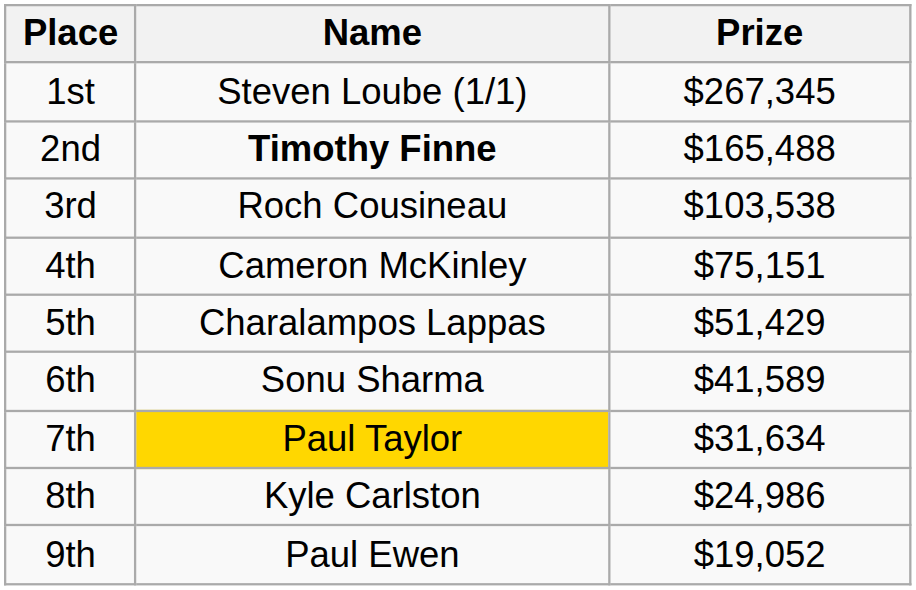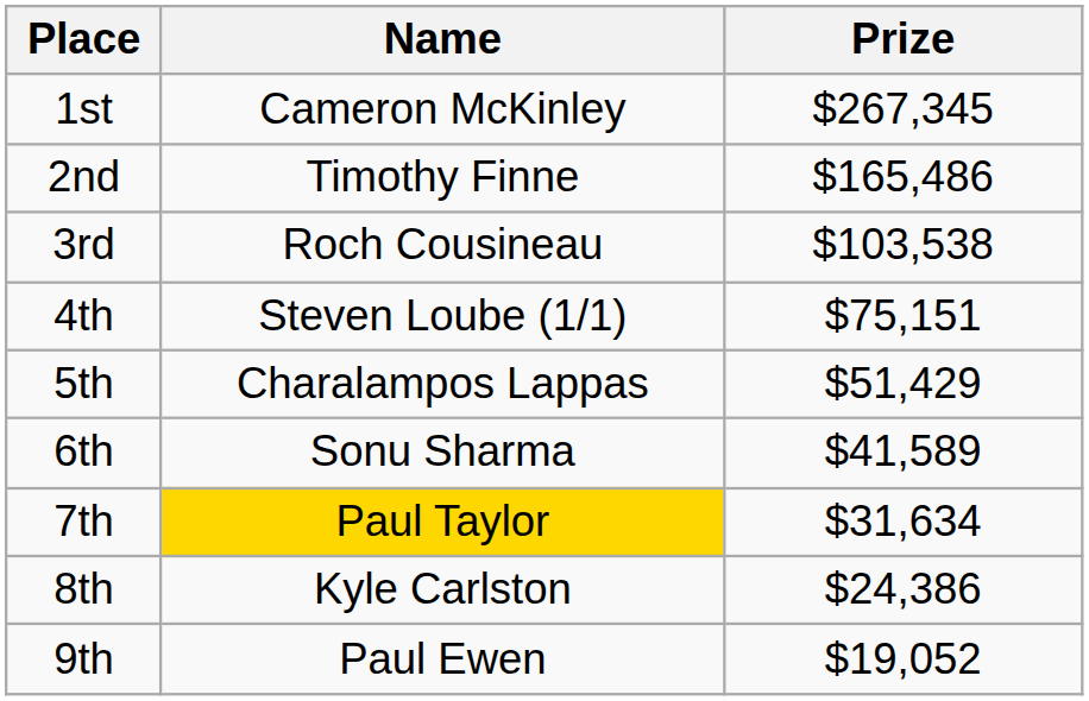 <table class="wikitable">
 <tr>
 <th width="50">Place</th>
 <th width="200">Name</th>
 <th width="125">Prize</th>
 </tr>
 <tr>
 <td align = "center">1st</td>
-<td align = "center">Steven Loube (1/1)</td>
+<td align = "center">Cameron McKinley</td>
 <td align = "center">$267,345</td>
 </tr>
 <tr>
 <td align = "center">2nd</td>
-<td align = "center"><strong>Timothy Finne</strong></td>
-<td align = "center">$165,488</td>
+<td align = "center">Timothy Finne</td>
+<td align = "center">$165,486</td>
 </tr>
 <tr>
 <td align = "center">3rd</td>
 <td align = "center">Roch Cousineau</td>
 <td align = "center">$103,538</td>
 </tr>
 <tr>
 <td align = "center">4th</td>
-<td align = "center">Cameron McKinley</td>
+<td align = "center">Steven Loube (1/1)</td>
 <td align = "center">$75,151</td>
 </tr>
 <tr>
 <td align = "center">5th</td>
 <td align = "center">Charalampos Lappas</td>
 <td align = "center">$51,429</td>
 </tr>
 <tr>
 <td align = "center">6th</td>
 <td align = "center">Sonu Sharma</td>
 <td align = "center">$41,589</td>
 </tr>
 <tr>
 <td align = "center">7th</td>
 <td align = "center" style="background: gold;">Paul Taylor</td>
 <td align = "center">$31,634</td>
 </tr>
 <tr>
 <td align = "center">8th</td>
 <td align = "center">Kyle Carlston</td>
-<td align = "center">$24,986</td>
+<td align = "center">$24,386</td>
 </tr>
 <tr>
 <td align = "center">9th</td>
 <td align = "center">Paul Ewen</td>
 <td align = "center">$19,052</td>
 </tr>
 </table>
